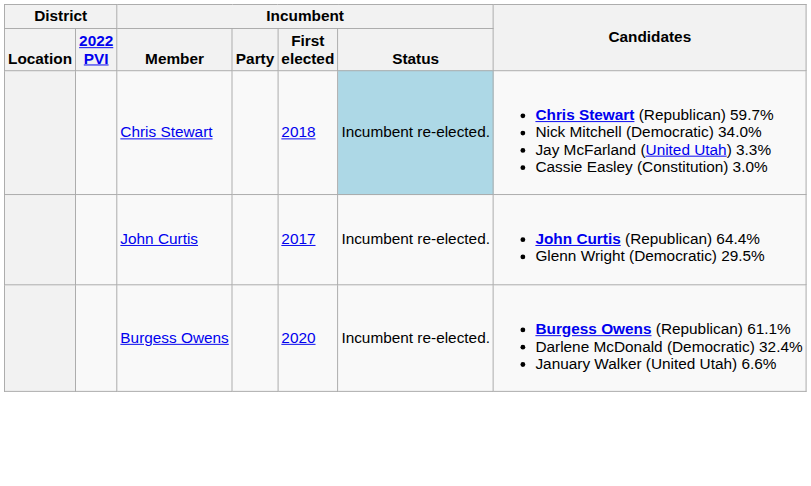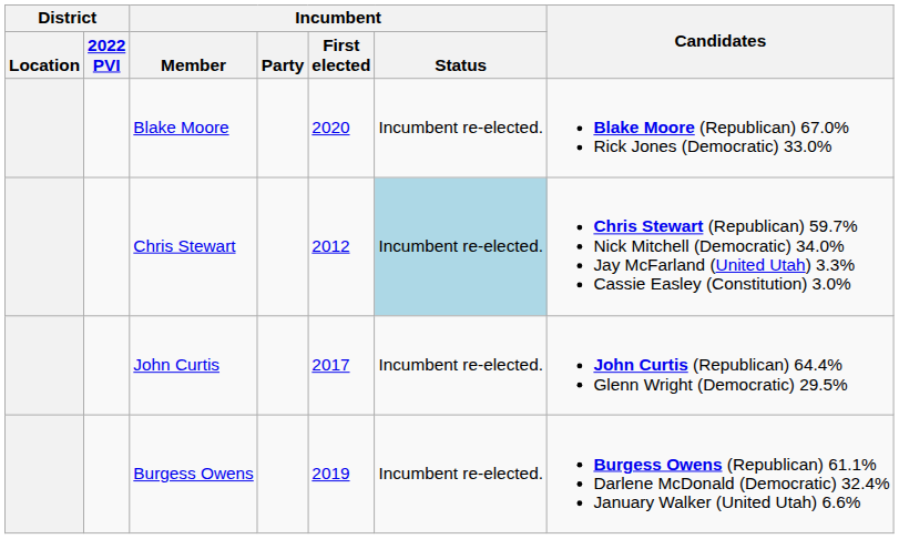 <table class="wikitable sortable">
 <tr>
 <th colspan=2>District</th>
 <th colspan=4>Incumbent</th>
 <th rowspan=2 class="unsortable">Candidates</th>
 </tr>
 <tr valign=bottom>
 <th>Location</th>
 <th><a href='#'>2022<br>PVI</a></th>
 <th>Member</th>
 <th>Party</th>
 <th>First<br>elected</th>
 <th>Status</th>
 </tr>
 <tr>
 <th></th>
 <td></td>
+<td><a href='#'>Blake Moore</a></td>
+<td></td>
+<td><a href='#'>2020</a></td>
+<td>Incumbent re-elected.</td>
+<td nowrap><br><ul><li> <strong><a href='#'>Blake Moore</a></strong> (Republican) 67.0%</li><li>Rick Jones (Democratic) 33.0%</li></ul></td>
+</tr>
+<tr>
+<th></th>
+<td></td>
 <td><a href='#'>Chris Stewart</a></td>
 <td></td>
-<td><a href='#'>2018</a></td>
+<td><a href='#'>2012</a></td>
 <td style="background: lightblue;">Incumbent re-elected.</td>
 <td nowrap><br><ul><li> <strong><a href='#'>Chris Stewart</a></strong> (Republican) 59.7%</li><li>Nick Mitchell (Democratic) 34.0%</li><li>Jay McFarland (<a href='#'>United Utah</a>) 3.3%</li><li>Cassie Easley (Constitution) 3.0%</li></ul></td>
 </tr>
 <tr>
 <th></th>
 <td></td>
 <td><a href='#'>John Curtis</a></td>
 <td></td>
 <td><a href='#'>2017 </a></td>
 <td>Incumbent re-elected.</td>
 <td nowrap><br><ul><li> <strong><a href='#'>John Curtis</a></strong> (Republican) 64.4%</li><li>Glenn Wright (Democratic) 29.5%</li></ul></td>
 </tr>
 <tr>
 <th></th>
 <td></td>
 <td><a href='#'>Burgess Owens</a></td>
 <td></td>
-<td><a href='#'>2020</a></td>
+<td><a href='#'>2019</a></td>
 <td>Incumbent re-elected.</td>
 <td nowrap><br><ul><li> <strong><a href='#'>Burgess Owens</a></strong> (Republican) 61.1%</li><li>Darlene McDonald (Democratic) 32.4%</li><li>January Walker (United Utah) 6.6%</li></ul></td>
 </tr>
 </table>
